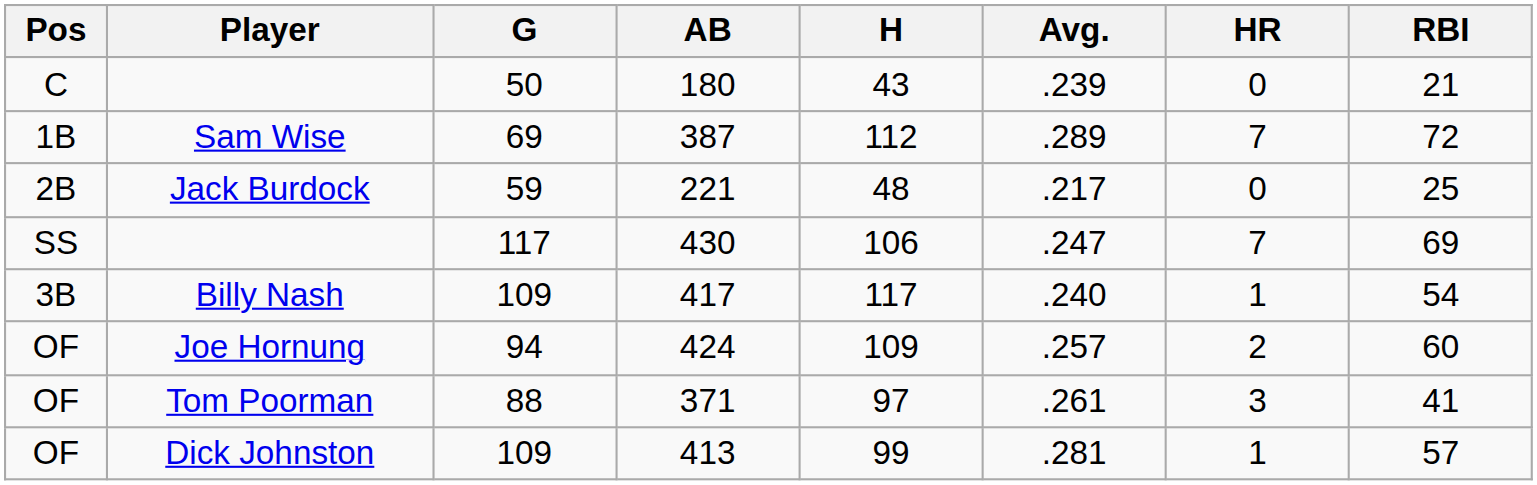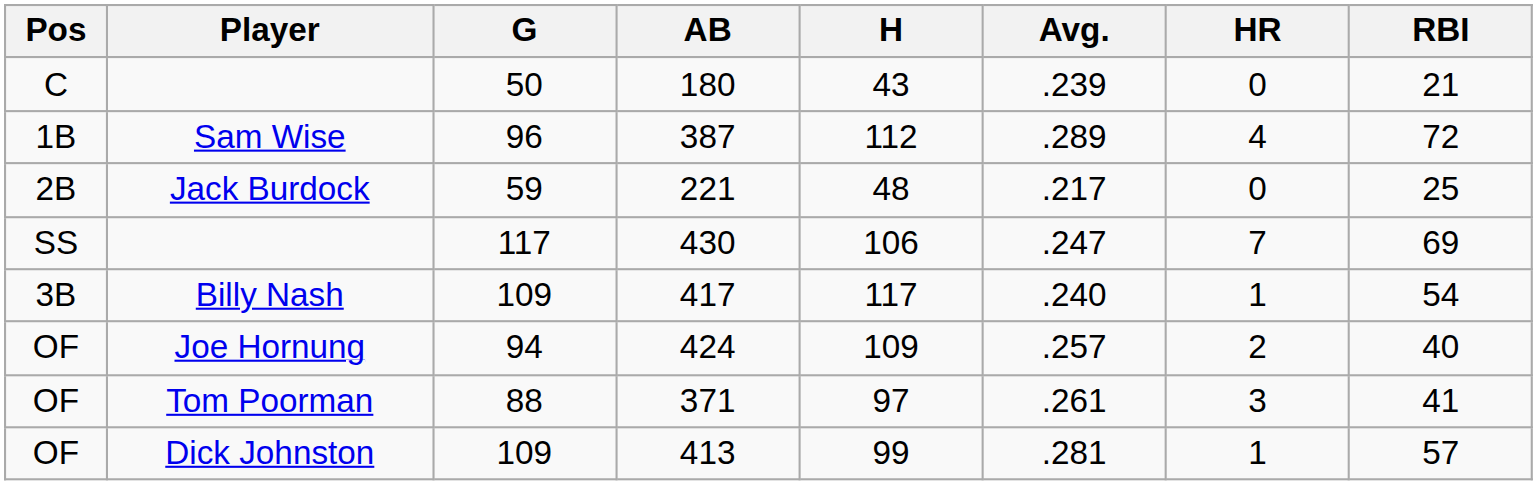 <table class="wikitable sortable">
 <tr>
 <th bgcolor="#DDDDFF" width="5%">Pos</th>
 <th bgcolor="#DDDDFF" width="16%">Player</th>
 <th bgcolor="#DDDDFF" width="9%">G</th>
 <th bgcolor="#DDDDFF" width="9%">AB</th>
 <th bgcolor="#DDDDFF" width="9%">H</th>
 <th bgcolor="#DDDDFF" width="9%">Avg.</th>
 <th bgcolor="#DDDDFF" width="9%">HR</th>
 <th bgcolor="#DDDDFF" width="9%">RBI</th>
 </tr>
 <tr align="center">
 <td>C</td>
 <td></td>
 <td>50</td>
 <td>180</td>
 <td>43</td>
 <td>.239</td>
 <td>0</td>
 <td>21</td>
 </tr>
 <tr align="center">
 <td>1B</td>
 <td><a href='#'>Sam Wise</a></td>
-<td>69</td>
+<td>96</td>
 <td>387</td>
 <td>112</td>
 <td>.289</td>
-<td>7</td>
+<td>4</td>
 <td>72</td>
 </tr>
 <tr align=center>
 <td>2B</td>
 <td><a href='#'>Jack Burdock</a></td>
 <td>59</td>
 <td>221</td>
 <td>48</td>
 <td>.217</td>
 <td>0</td>
 <td>25</td>
 </tr>
 <tr align=center>
 <td>SS</td>
 <td></td>
 <td>117</td>
 <td>430</td>
 <td>106</td>
 <td>.247</td>
 <td>7</td>
 <td>69</td>
 </tr>
 <tr align="center">
 <td>3B</td>
 <td><a href='#'>Billy Nash</a></td>
 <td>109</td>
 <td>417</td>
 <td>117</td>
 <td>.240</td>
 <td>1</td>
 <td>54</td>
 </tr>
 <tr align=center>
 <td>OF</td>
 <td><a href='#'>Joe Hornung</a></td>
 <td>94</td>
 <td>424</td>
 <td>109</td>
 <td>.257</td>
 <td>2</td>
-<td>60</td>
+<td>40</td>
 </tr>
 <tr align=center>
 <td>OF</td>
 <td><a href='#'>Tom Poorman</a></td>
 <td>88</td>
 <td>371</td>
 <td>97</td>
 <td>.261</td>
 <td>3</td>
 <td>41</td>
 </tr>
 <tr align=center>
 <td>OF</td>
 <td><a href='#'>Dick Johnston</a></td>
 <td>109</td>
 <td>413</td>
 <td>99</td>
 <td>.281</td>
 <td>1</td>
 <td>57</td>
 </tr>
 </table>
